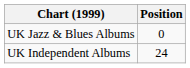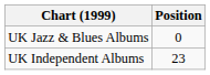 <table class="wikitable">
 <tr>
 <th>Chart (1999)</th>
 <th>Position</th>
 </tr>
 <tr>
 <td>UK Jazz & Blues Albums</td>
 <td align="center">0</td>
 </tr>
 <tr>
 <td>UK Independent Albums</td>
-<td align="center">24</td>
+<td align="center">23</td>
 </tr>
 </table>
